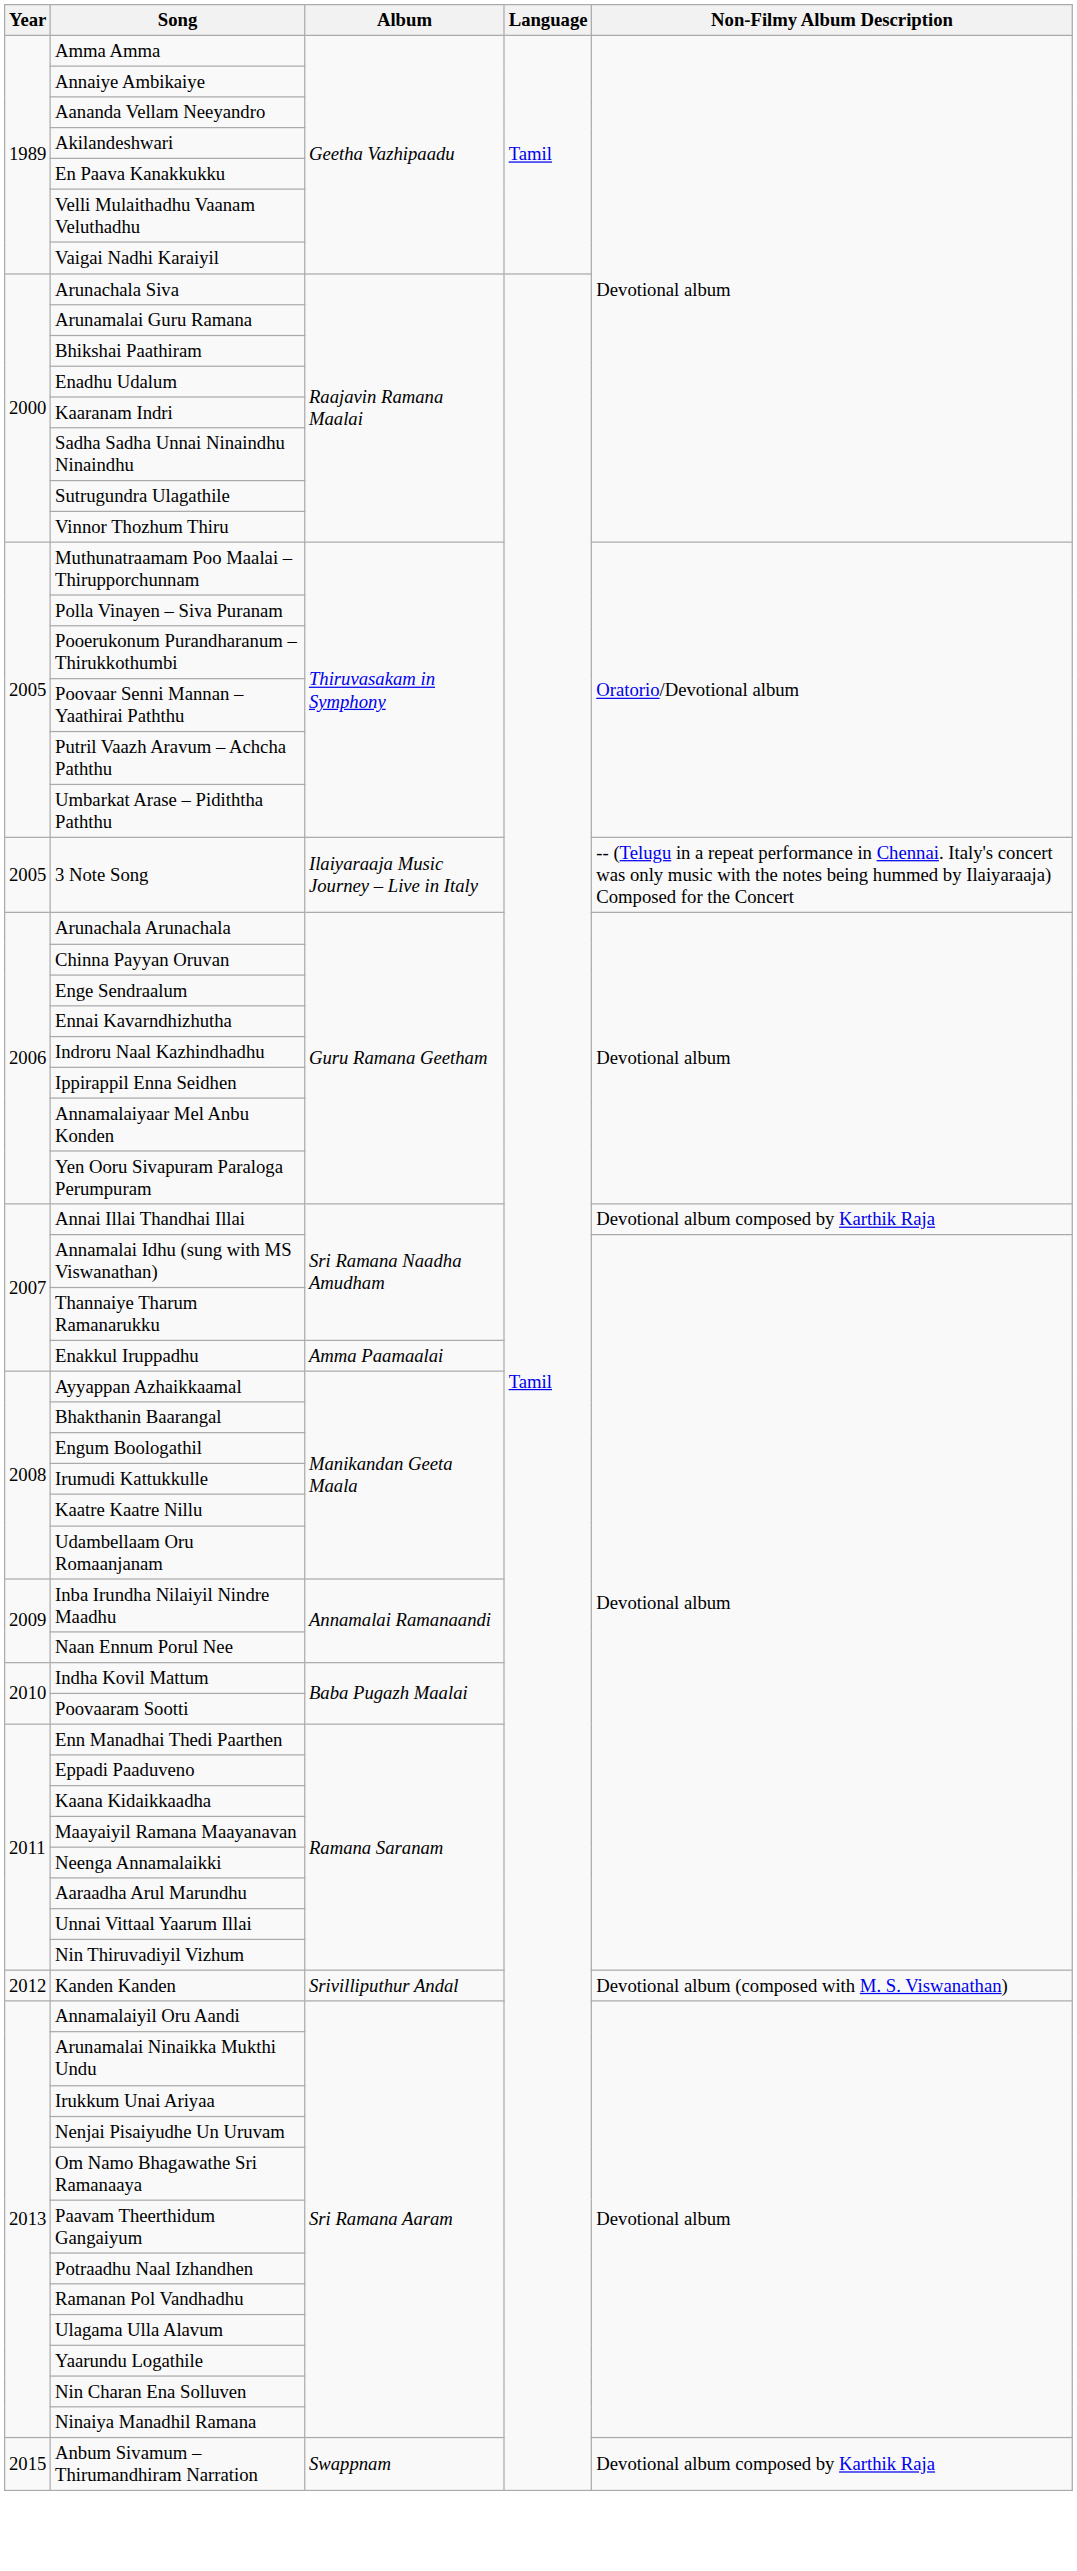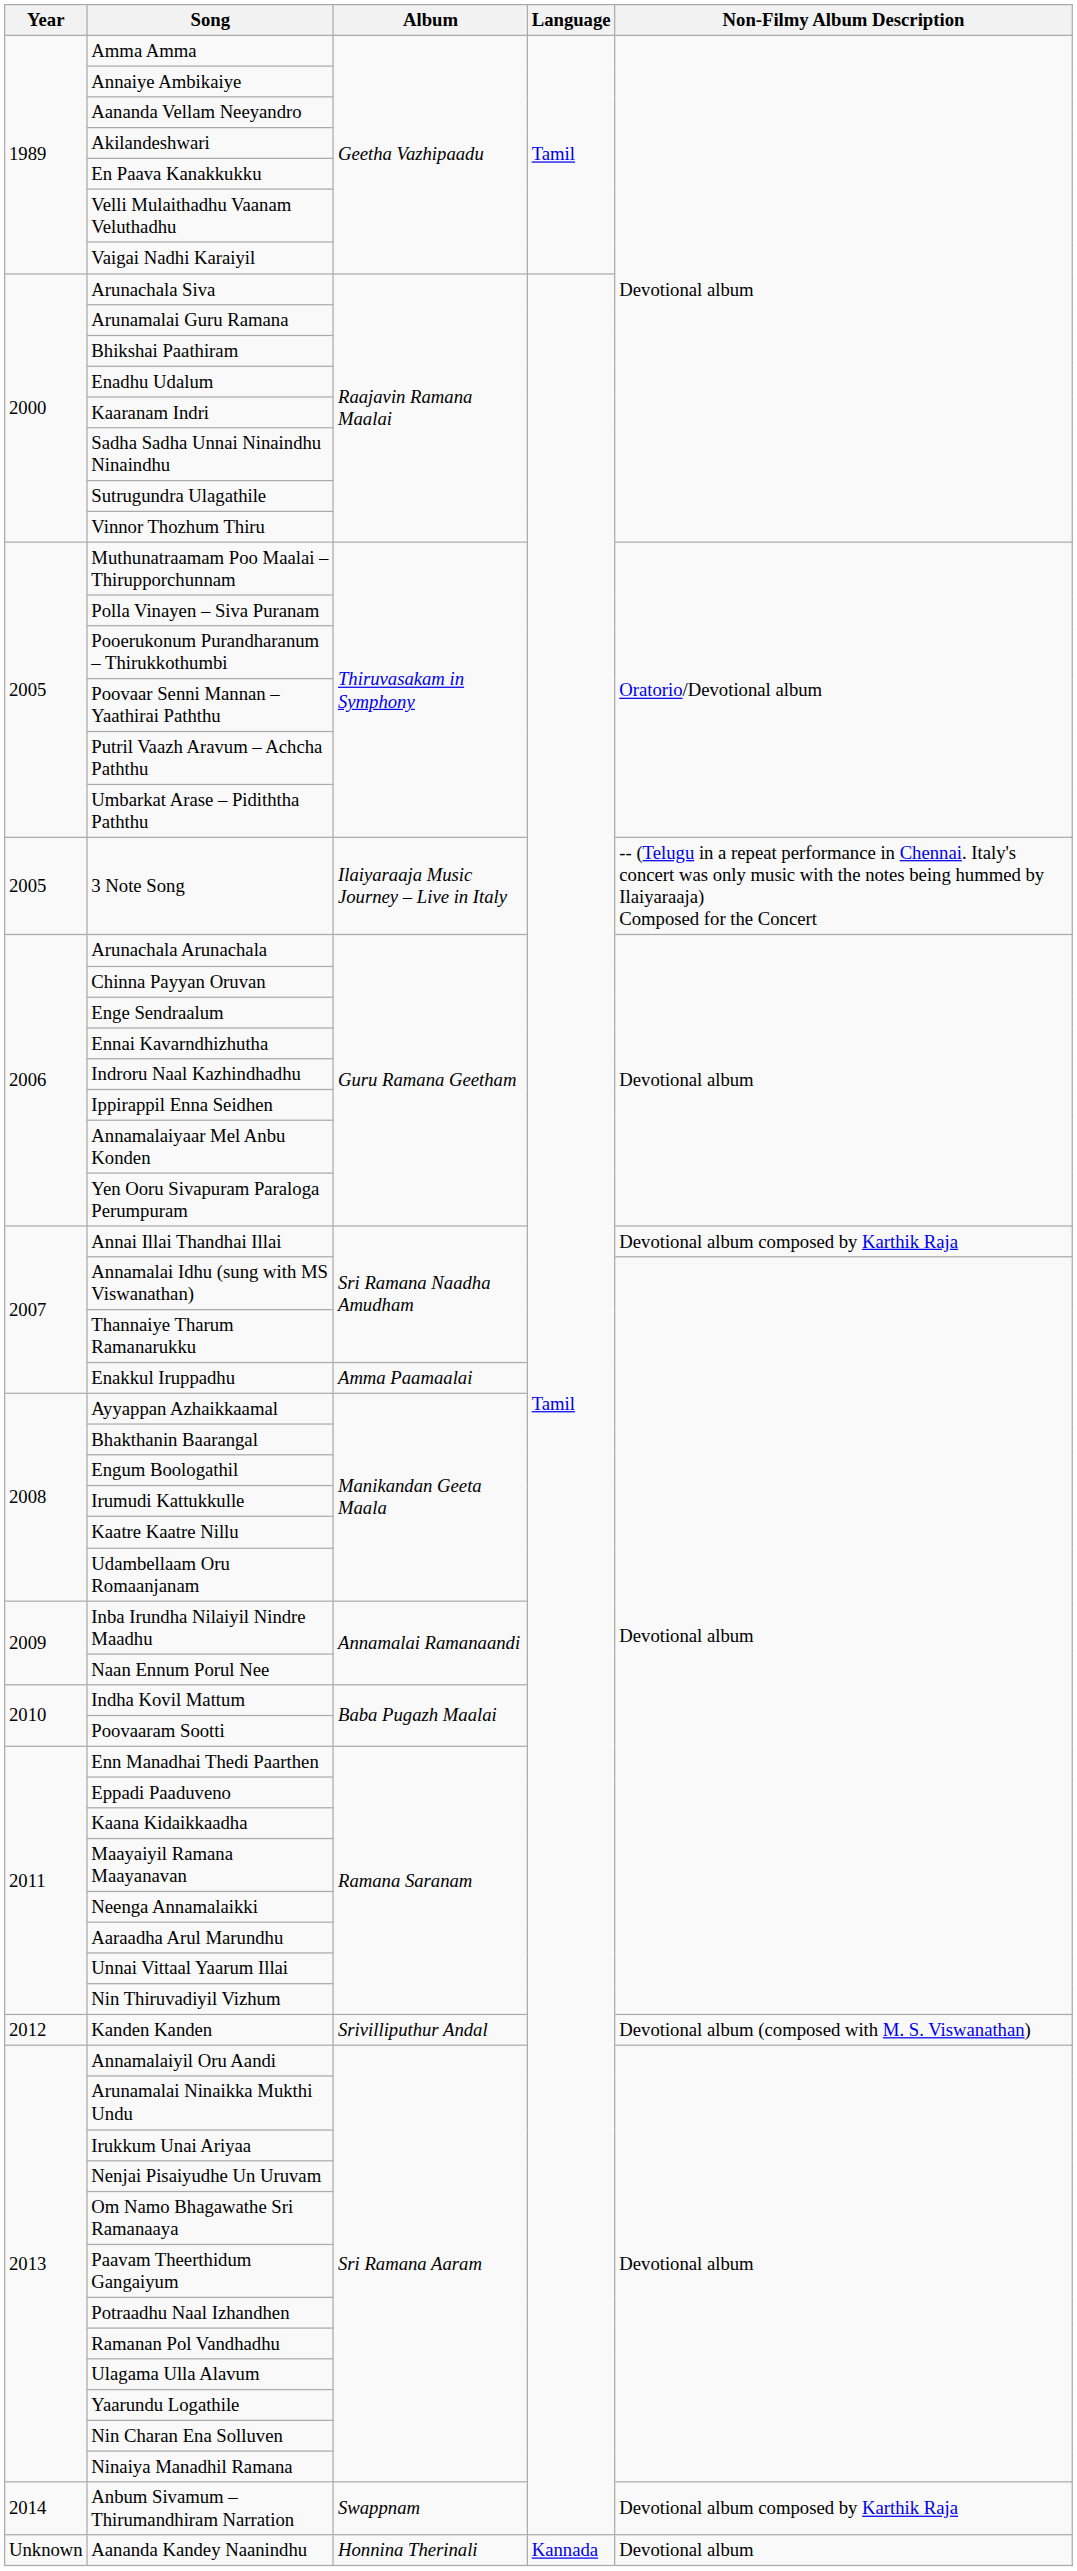 <table class="wikitable sortable" style="font-size:95%;">
 <tr>
 <th>Year</th>
 <th>Song</th>
 <th>Album</th>
 <th>Language</th>
 <th>Non-Filmy Album Description</th>
 </tr>
 <tr>
 <td rowspan="7">1989</td>
 <td>Amma Amma</td>
 <td rowspan="7"><em>Geetha Vazhipaadu</em></td>
 <td rowspan="7"><a href='#'>Tamil</a></td>
 <td rowspan="15">Devotional album</td>
 </tr>
 <tr>
 <td>Annaiye Ambikaiye</td>
 </tr>
 <tr>
 <td>Aananda Vellam Neeyandro</td>
 </tr>
 <tr>
 <td>Akilandeshwari</td>
 </tr>
 <tr>
 <td>En Paava Kanakkukku</td>
 </tr>
 <tr>
 <td>Velli Mulaithadhu Vaanam Veluthadhu</td>
 </tr>
 <tr>
 <td>Vaigai Nadhi Karaiyil</td>
 </tr>
 <tr>
 <td rowspan="8">2000</td>
 <td>Arunachala Siva</td>
 <td rowspan="8"><em>Raajavin Ramana Maalai</em></td>
 <td rowspan="59"><a href='#'>Tamil</a></td>
 </tr>
 <tr>
 <td>Arunamalai Guru Ramana</td>
 </tr>
 <tr>
 <td>Bhikshai Paathiram</td>
 </tr>
 <tr>
 <td>Enadhu Udalum</td>
 </tr>
 <tr>
 <td>Kaaranam Indri</td>
 </tr>
 <tr>
 <td>Sadha Sadha Unnai Ninaindhu Ninaindhu</td>
 </tr>
 <tr>
 <td>Sutrugundra Ulagathile</td>
 </tr>
 <tr>
 <td>Vinnor Thozhum Thiru</td>
 </tr>
 <tr>
 <td rowspan="6">2005</td>
 <td>Muthunatraamam Poo Maalai – Thirupporchunnam</td>
 <td rowspan="6"><em><a href='#'>Thiruvasakam in Symphony</a></em></td>
 <td rowspan="6"><a href='#'>Oratorio</a>/Devotional album</td>
 </tr>
 <tr>
 <td>Polla Vinayen – Siva Puranam</td>
 </tr>
 <tr>
 <td>Pooerukonum Purandharanum – Thirukkothumbi</td>
 </tr>
 <tr>
 <td>Poovaar Senni Mannan – Yaathirai Paththu</td>
 </tr>
 <tr>
 <td>Putril Vaazh Aravum – Achcha Paththu</td>
 </tr>
 <tr>
 <td>Umbarkat Arase – Pidiththa Paththu</td>
 </tr>
 <tr>
 <td>2005</td>
 <td>3 Note Song</td>
 <td><em>Ilaiyaraaja Music Journey – Live in Italy</em></td>
 <td>-- (<a href='#'>Telugu</a> in a repeat performance in <a href='#'>Chennai</a>. Italy's concert was only music with the notes being hummed by Ilaiyaraaja)<br>Composed for the Concert</td>
 </tr>
 <tr>
 <td rowspan="8">2006</td>
 <td>Arunachala Arunachala</td>
 <td rowspan="8"><em>Guru Ramana Geetham</em></td>
 <td rowspan="8">Devotional album</td>
 </tr>
 <tr>
 <td>Chinna Payyan Oruvan</td>
 </tr>
 <tr>
 <td>Enge Sendraalum</td>
 </tr>
 <tr>
 <td>Ennai Kavarndhizhutha</td>
 </tr>
 <tr>
 <td>Indroru Naal Kazhindhadhu</td>
 </tr>
 <tr>
 <td>Ippirappil Enna Seidhen</td>
 </tr>
 <tr>
 <td>Annamalaiyaar Mel Anbu Konden</td>
 </tr>
 <tr>
 <td>Yen Ooru Sivapuram Paraloga Perumpuram</td>
 </tr>
 <tr>
 <td rowspan="4">2007</td>
 <td>Annai Illai Thandhai Illai</td>
 <td rowspan="3"><em>Sri Ramana Naadha Amudham</em></td>
 <td>Devotional album composed by <a href='#'>Karthik Raja</a></td>
 </tr>
 <tr>
 <td>Annamalai Idhu (sung with MS Viswanathan)</td>
 <td rowspan="21">Devotional album</td>
 </tr>
 <tr>
 <td>Thannaiye Tharum Ramanarukku</td>
 </tr>
 <tr>
 <td>Enakkul Iruppadhu</td>
 <td><em>Amma Paamaalai</em></td>
 </tr>
 <tr>
 <td rowspan="6">2008</td>
 <td>Ayyappan Azhaikkaamal</td>
 <td rowspan="6"><em>Manikandan Geeta Maala</em></td>
 </tr>
 <tr>
 <td>Bhakthanin Baarangal</td>
 </tr>
 <tr>
 <td>Engum Boologathil</td>
 </tr>
 <tr>
 <td>Irumudi Kattukkulle</td>
 </tr>
 <tr>
 <td>Kaatre Kaatre Nillu</td>
 </tr>
 <tr>
 <td>Udambellaam Oru Romaanjanam</td>
 </tr>
 <tr>
 <td rowspan="2">2009</td>
 <td>Inba Irundha Nilaiyil Nindre Maadhu</td>
 <td rowspan="2"><em>Annamalai Ramanaandi</em></td>
 </tr>
 <tr>
 <td>Naan Ennum Porul Nee</td>
 </tr>
 <tr>
 <td rowspan="2">2010</td>
 <td>Indha Kovil Mattum</td>
 <td rowspan="2"><em>Baba Pugazh Maalai</em></td>
 </tr>
 <tr>
 <td>Poovaaram Sootti</td>
 </tr>
 <tr>
 <td rowspan="8">2011</td>
 <td>Enn Manadhai Thedi Paarthen</td>
 <td rowspan="8"><em>Ramana Saranam</em></td>
 </tr>
 <tr>
 <td>Eppadi Paaduveno</td>
 </tr>
 <tr>
 <td>Kaana Kidaikkaadha</td>
 </tr>
 <tr>
 <td>Maayaiyil Ramana Maayanavan</td>
 </tr>
 <tr>
 <td>Neenga Annamalaikki</td>
 </tr>
 <tr>
 <td>Aaraadha Arul Marundhu</td>
 </tr>
 <tr>
 <td>Unnai Vittaal Yaarum Illai</td>
 </tr>
 <tr>
 <td>Nin Thiruvadiyil Vizhum</td>
 </tr>
 <tr>
 <td>2012</td>
 <td>Kanden Kanden</td>
 <td><em>Srivilliputhur Andal</em></td>
 <td>Devotional album (composed with <a href='#'>M. S. Viswanathan</a>)</td>
 </tr>
 <tr>
 <td rowspan="12">2013</td>
 <td>Annamalaiyil Oru Aandi</td>
 <td rowspan="12"><em>Sri Ramana Aaram</em></td>
 <td rowspan="12">Devotional album</td>
 </tr>
 <tr>
 <td>Arunamalai Ninaikka Mukthi Undu</td>
 </tr>
 <tr>
 <td>Irukkum Unai Ariyaa</td>
 </tr>
 <tr>
 <td>Nenjai Pisaiyudhe Un Uruvam</td>
 </tr>
 <tr>
 <td>Om Namo Bhagawathe Sri Ramanaaya</td>
 </tr>
 <tr>
 <td>Paavam Theerthidum Gangaiyum</td>
 </tr>
 <tr>
 <td>Potraadhu Naal Izhandhen</td>
 </tr>
 <tr>
 <td>Ramanan Pol Vandhadhu</td>
 </tr>
 <tr>
 <td>Ulagama Ulla Alavum</td>
 </tr>
 <tr>
 <td>Yaarundu Logathile</td>
 </tr>
 <tr>
 <td>Nin Charan Ena Solluven</td>
 </tr>
 <tr>
 <td>Ninaiya Manadhil Ramana</td>
 </tr>
 <tr>
-<td>2015</td>
+<td>2014</td>
 <td>Anbum Sivamum – Thirumandhiram Narration</td>
 <td><em>Swappnam</em></td>
 <td>Devotional album composed by <a href='#'>Karthik Raja</a></td>
 </tr>
+<tr>
+<td>Unknown</td>
+<td>Aananda Kandey Naanindhu</td>
+<td><em>Honnina Therinali</em></td>
+<td><a href='#'>Kannada</a></td>
+<td>Devotional album</td>
+</tr>
 </table>
